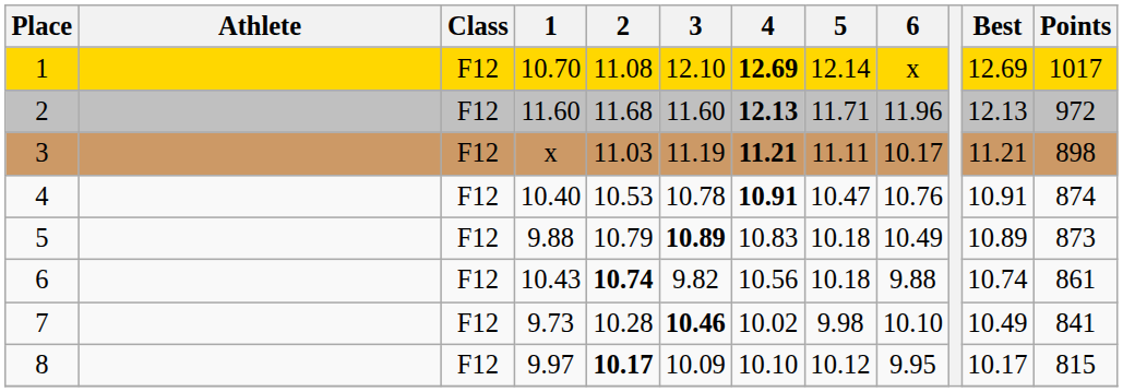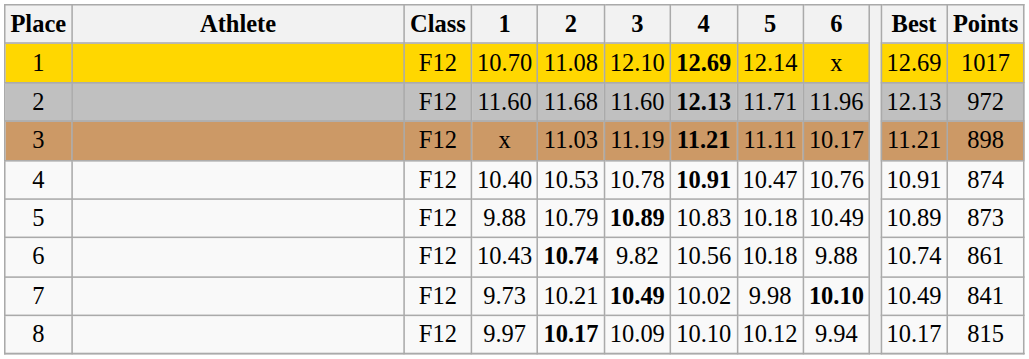 <table class="wikitable" style="text-align:center">
 <tr>
 <th>Place</th>
 <th width=210>Athlete</th>
 <th>Class</th>
 <th>1</th>
 <th>2</th>
 <th>3</th>
 <th>4</th>
 <th>5</th>
 <th>6</th>
 <th rowspan=20></th>
 <th>Best</th>
 <th>Points</th>
 </tr>
 <tr bgcolor=gold>
 <td>1</td>
 <td align=left></td>
 <td>F12</td>
 <td>10.70</td>
 <td>11.08</td>
 <td>12.10</td>
 <td><strong>12.69</strong></td>
 <td>12.14</td>
 <td>x</td>
 <td>12.69</td>
 <td>1017</td>
 </tr>
 <tr bgcolor=silver>
 <td>2</td>
 <td align=left></td>
 <td>F12</td>
 <td>11.60</td>
 <td>11.68</td>
 <td>11.60</td>
 <td><strong>12.13</strong></td>
 <td>11.71</td>
 <td>11.96</td>
 <td>12.13</td>
 <td>972</td>
 </tr>
 <tr bgcolor=cc9966>
 <td>3</td>
 <td align=left></td>
 <td>F12</td>
 <td>x</td>
 <td>11.03</td>
 <td>11.19</td>
 <td><strong>11.21</strong></td>
 <td>11.11</td>
 <td>10.17</td>
 <td>11.21</td>
 <td>898</td>
 </tr>
 <tr>
 <td>4</td>
 <td align=left></td>
 <td>F12</td>
 <td>10.40</td>
 <td>10.53</td>
 <td>10.78</td>
 <td><strong>10.91</strong></td>
 <td>10.47</td>
 <td>10.76</td>
 <td>10.91</td>
 <td>874</td>
 </tr>
 <tr>
 <td>5</td>
 <td align=left></td>
 <td>F12</td>
 <td>9.88</td>
 <td>10.79</td>
 <td><strong>10.89</strong></td>
 <td>10.83</td>
 <td>10.18</td>
 <td>10.49</td>
 <td>10.89</td>
 <td>873</td>
 </tr>
 <tr>
 <td>6</td>
 <td align=left></td>
 <td>F12</td>
 <td>10.43</td>
 <td><strong>10.74</strong></td>
 <td>9.82</td>
 <td>10.56</td>
 <td>10.18</td>
 <td>9.88</td>
 <td>10.74</td>
 <td>861</td>
 </tr>
 <tr>
 <td>7</td>
 <td align=left></td>
 <td>F12</td>
 <td>9.73</td>
-<td>10.28</td>
-<td><strong>10.46</strong></td>
+<td>10.21</td>
+<td><strong>10.49</strong></td>
 <td>10.02</td>
 <td>9.98</td>
-<td>10.10</td>
+<td><strong>10.10</strong></td>
 <td>10.49</td>
 <td>841</td>
 </tr>
 <tr>
 <td>8</td>
 <td align=left></td>
 <td>F12</td>
 <td>9.97</td>
 <td><strong>10.17</strong></td>
 <td>10.09</td>
 <td>10.10</td>
 <td>10.12</td>
-<td>9.95</td>
+<td>9.94</td>
 <td>10.17</td>
 <td>815</td>
 </tr>
 <tr>
 </tr>
 </table>
